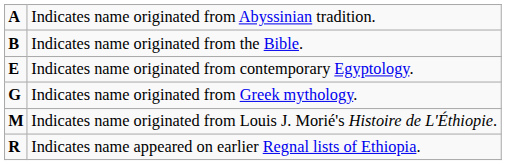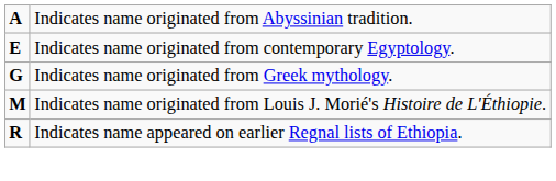 <table class="wikitable">
 <tr>
 <td><strong>A</strong></td>
 <td>Indicates name originated from <a href='#'>Abyssinian</a> tradition.</td>
-</tr>
-<tr>
-<td><strong>B</strong></td>
-<td>Indicates name originated from the <a href='#'>Bible</a>.</td>
 </tr>
 <tr>
 <td><strong>E</strong></td>
 <td>Indicates name originated from contemporary <a href='#'>Egyptology</a>.</td>
 </tr>
 <tr>
 <td><strong>G</strong></td>
 <td>Indicates name originated from <a href='#'>Greek mythology</a>.</td>
 </tr>
 <tr>
 <td><strong>M</strong></td>
 <td>Indicates name originated from Louis J. Morié's <em>Histoire de L'Éthiopie</em>.</td>
 </tr>
 <tr>
 <td><strong>R</strong></td>
 <td>Indicates name appeared on earlier <a href='#'>Regnal lists of Ethiopia</a>.</td>
 </tr>
 </table>
